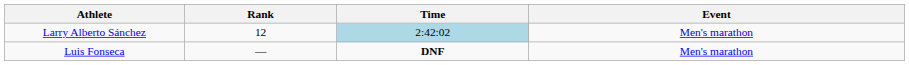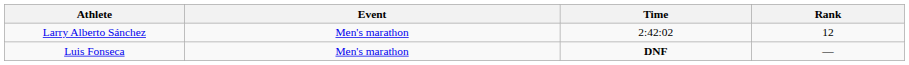 <table class="wikitable" style="font-size:95%; text-align:center;" width="95%">
 <tr>
 <th>Athlete</th>
+<th>Event</th>
+<th>Time</th>
 <th>Rank</th>
-<th>Time</th>
-<th>Event</th>
 </tr>
 <tr>
 <td width=20%><a href='#'>Larry Alberto Sánchez</a></td>
+<td><a href='#'>Men's marathon</a></td>
+<td>2:42:02</td>
 <td>12</td>
-<td style="background: lightblue;">2:42:02</td>
-<td><a href='#'>Men's marathon</a></td>
 </tr>
 <tr>
 <td width=20%><a href='#'>Luis Fonseca</a></td>
+<td><a href='#'>Men's marathon</a></td>
+<td><strong>DNF</strong></td>
 <td>—</td>
-<td><strong>DNF</strong></td>
-<td><a href='#'>Men's marathon</a></td>
 </tr>
 </table>
